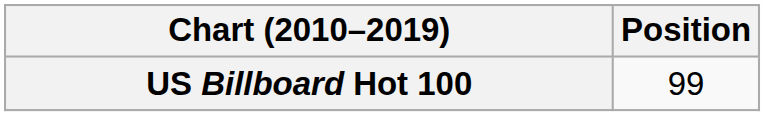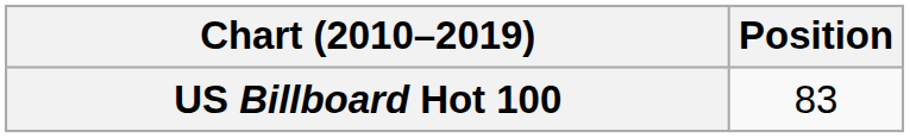 <table class="wikitable plainrowheaders" style="text-align:center;">
 <tr>
 <th scope="col" style="width:18em;">Chart (2010–2019)</th>
 <th scope="col">Position</th>
 </tr>
 <tr>
 <th scope="row">US <em>Billboard</em> Hot 100</th>
-<td>99</td>
+<td>83</td>
 </tr>
 </table>
